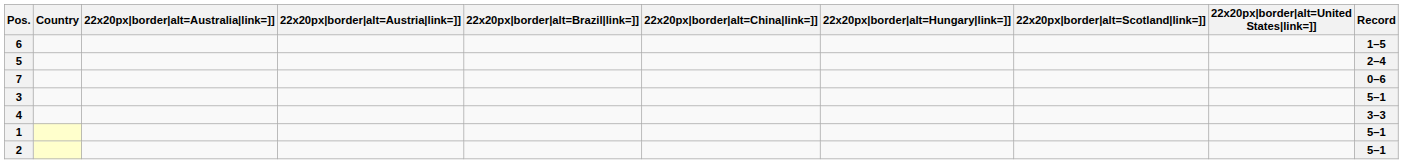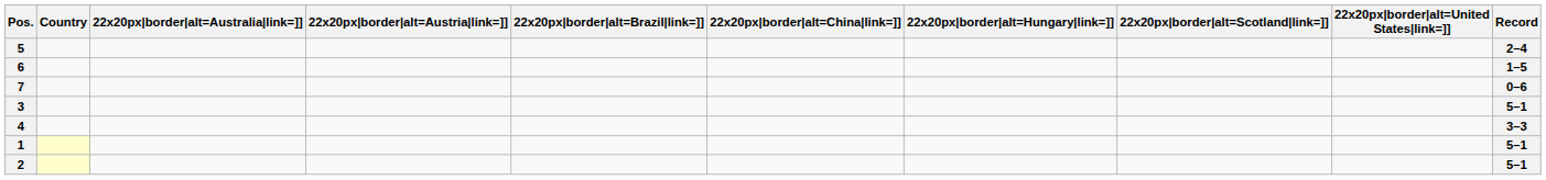 <table class="wikitable sortable nowrap" style="text-align:center; font-size:0.9em;">
 <tr>
 <th>Pos.</th>
 <th>Country</th>
 <th [[Image:>22x20px|border|alt=Australia|link=]]</th>
 <th [[Image:>22x20px|border|alt=Austria|link=]]</th>
 <th [[Image:>22x20px|border|alt=Brazil|link=]]</th>
 <th [[Image:>22x20px|border|alt=China|link=]]</th>
 <th [[Image:>22x20px|border|alt=Hungary|link=]]</th>
 <th [[Image:>22x20px|border|alt=Scotland|link=]]</th>
 <th [[Image:>22x20px|border|alt=United States|link=]]</th>
 <th>Record</th>
 </tr>
 <tr>
+<th>5</th>
+<td style="text-align:left;"></td>
+<td></td>
+<td></td>
+<td></td>
+<td></td>
+<td></td>
+<td></td>
+<td></td>
+<th>2–4</th>
+</tr>
+<tr>
 <th>6</th>
 <td style="text-align:left;"></td>
 <td></td>
 <td></td>
 <td></td>
 <td></td>
 <td></td>
 <td></td>
 <td></td>
 <th>1–5</th>
-</tr>
-<tr>
-<th>5</th>
-<td style="text-align:left;"></td>
-<td></td>
-<td></td>
-<td></td>
-<td></td>
-<td></td>
-<td></td>
-<td></td>
-<th>2–4</th>
 </tr>
 <tr>
 <th>7</th>
 <td style="text-align:left;"></td>
 <td></td>
 <td></td>
 <td></td>
 <td></td>
 <td></td>
 <td></td>
 <td></td>
 <th>0–6</th>
 </tr>
 <tr>
 <th>3</th>
 <td style="text-align:left;"></td>
 <td></td>
 <td></td>
 <td></td>
 <td></td>
 <td></td>
 <td></td>
 <td></td>
 <th>5–1</th>
 </tr>
 <tr>
 <th>4</th>
 <td style="text-align:left;"></td>
 <td></td>
 <td></td>
 <td></td>
 <td></td>
 <td></td>
 <td></td>
 <td></td>
 <th>3–3</th>
 </tr>
 <tr>
 <th>1</th>
 <td style="text-align:left; background:#ffffcc;"></td>
 <td></td>
 <td></td>
 <td></td>
 <td></td>
 <td></td>
 <td></td>
 <td></td>
 <th>5–1</th>
 </tr>
 <tr>
 <th>2</th>
 <td style="text-align:left; background:#ffffcc;"></td>
 <td></td>
 <td></td>
 <td></td>
 <td></td>
 <td></td>
 <td></td>
 <td></td>
 <th>5–1</th>
 </tr>
 </table>
